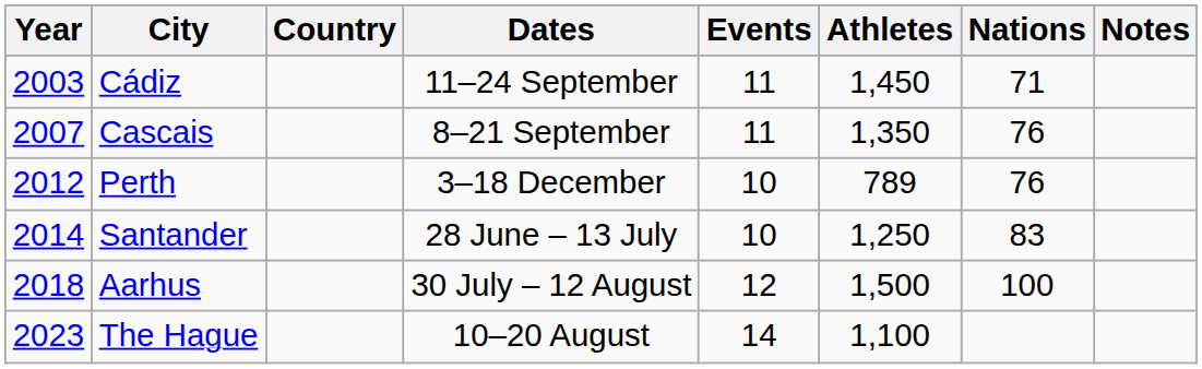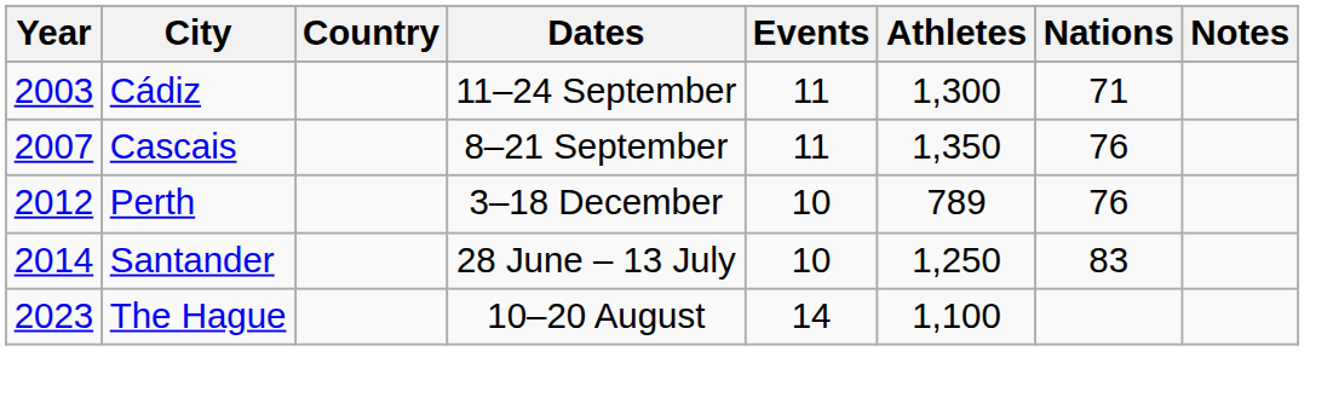 <table class="wikitable">
 <tr>
 <th>Year</th>
 <th>City</th>
 <th>Country</th>
 <th>Dates</th>
 <th>Events</th>
 <th>Athletes</th>
 <th>Nations</th>
 <th>Notes</th>
 </tr>
 <tr>
 <td><a href='#'>2003</a></td>
 <td><a href='#'>Cádiz</a></td>
 <td></td>
 <td align=center>11–24 September</td>
 <td align=center>11</td>
-<td align=center>1,450</td>
+<td align=center>1,300</td>
 <td align=center>71</td>
 <td></td>
 </tr>
 <tr>
 <td><a href='#'>2007</a></td>
 <td><a href='#'>Cascais</a></td>
 <td></td>
 <td align=center>8–21 September</td>
 <td align=center>11</td>
 <td align=center>1,350</td>
 <td align=center>76</td>
 <td></td>
 </tr>
 <tr>
 <td><a href='#'>2012</a></td>
 <td><a href='#'>Perth</a></td>
 <td></td>
 <td align=center>3–18 December</td>
 <td align=center>10</td>
 <td align=center>789</td>
 <td align=center>76</td>
 <td></td>
 </tr>
 <tr>
 <td><a href='#'>2014</a></td>
 <td><a href='#'>Santander</a></td>
 <td></td>
 <td align=center>28 June – 13 July</td>
 <td align=center>10</td>
 <td align=center>1,250</td>
 <td align=center>83</td>
 <td></td>
 </tr>
 <tr>
-<td><a href='#'>2018</a></td>
-<td><a href='#'>Aarhus</a></td>
-<td></td>
-<td align=center>30 July – 12 August</td>
-<td align=center>12</td>
-<td align=center>1,500</td>
-<td align=center>100</td>
-<td></td>
-</tr>
-<tr>
 <td><a href='#'>2023</a></td>
 <td><a href='#'>The Hague</a></td>
 <td></td>
 <td align=center>10–20 August</td>
 <td align="center">14</td>
 <td align=center>1,100</td>
 <td align=center></td>
 <td></td>
 </tr>
 </table>
